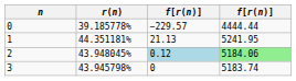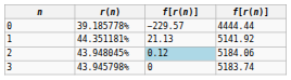 <table class="wikitable">
 <tr>
 <th width="100"><em>n</em></th>
 <th width="100"><em>r</em>(<em>n</em>)</th>
 <th width="100"><em>f</em>[<em>r</em>(<em>n</em>)]</th>
 <th width="100"><em>f</em>[<em>r</em>(<em>n</em>)]</th>
 </tr>
 <tr>
 <td>0</td>
 <td>39.185778%</td>
 <td>−229.57</td>
 <td>4444.44</td>
 </tr>
 <tr>
 <td>1</td>
 <td>44.351181%</td>
 <td>21.13</td>
-<td>5241.95</td>
+<td>5141.92</td>
 </tr>
 <tr>
 <td>2</td>
 <td>43.948045%</td>
 <td style="background: lightblue;">0.12</td>
-<td style="background: lightgreen;">5184.06</td>
+<td>5184.06</td>
 </tr>
 <tr>
 <td>3</td>
 <td>43.945798%</td>
 <td>0</td>
 <td>5183.74</td>
 </tr>
 </table>
